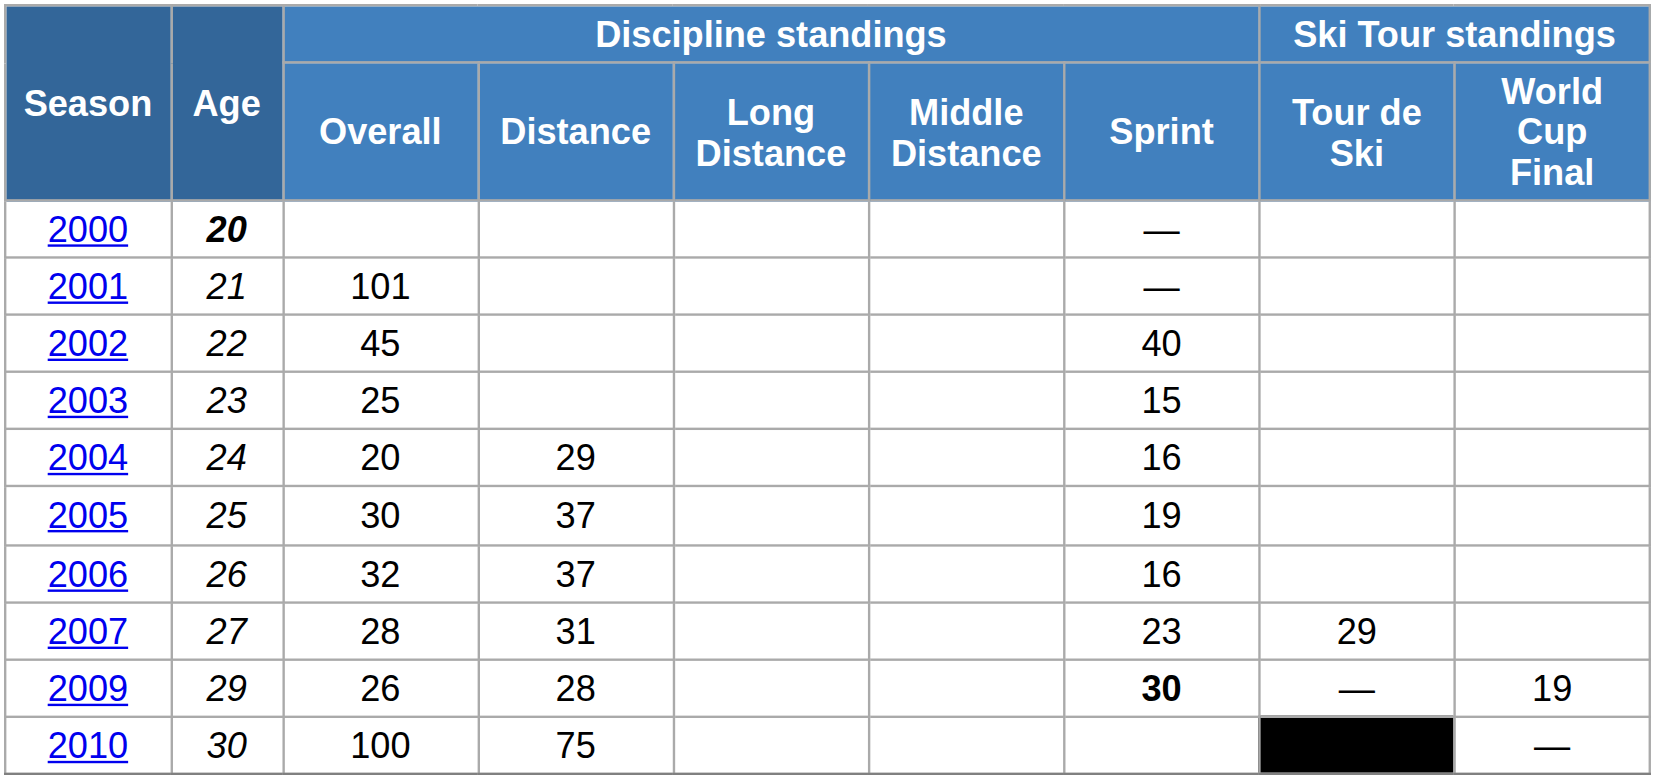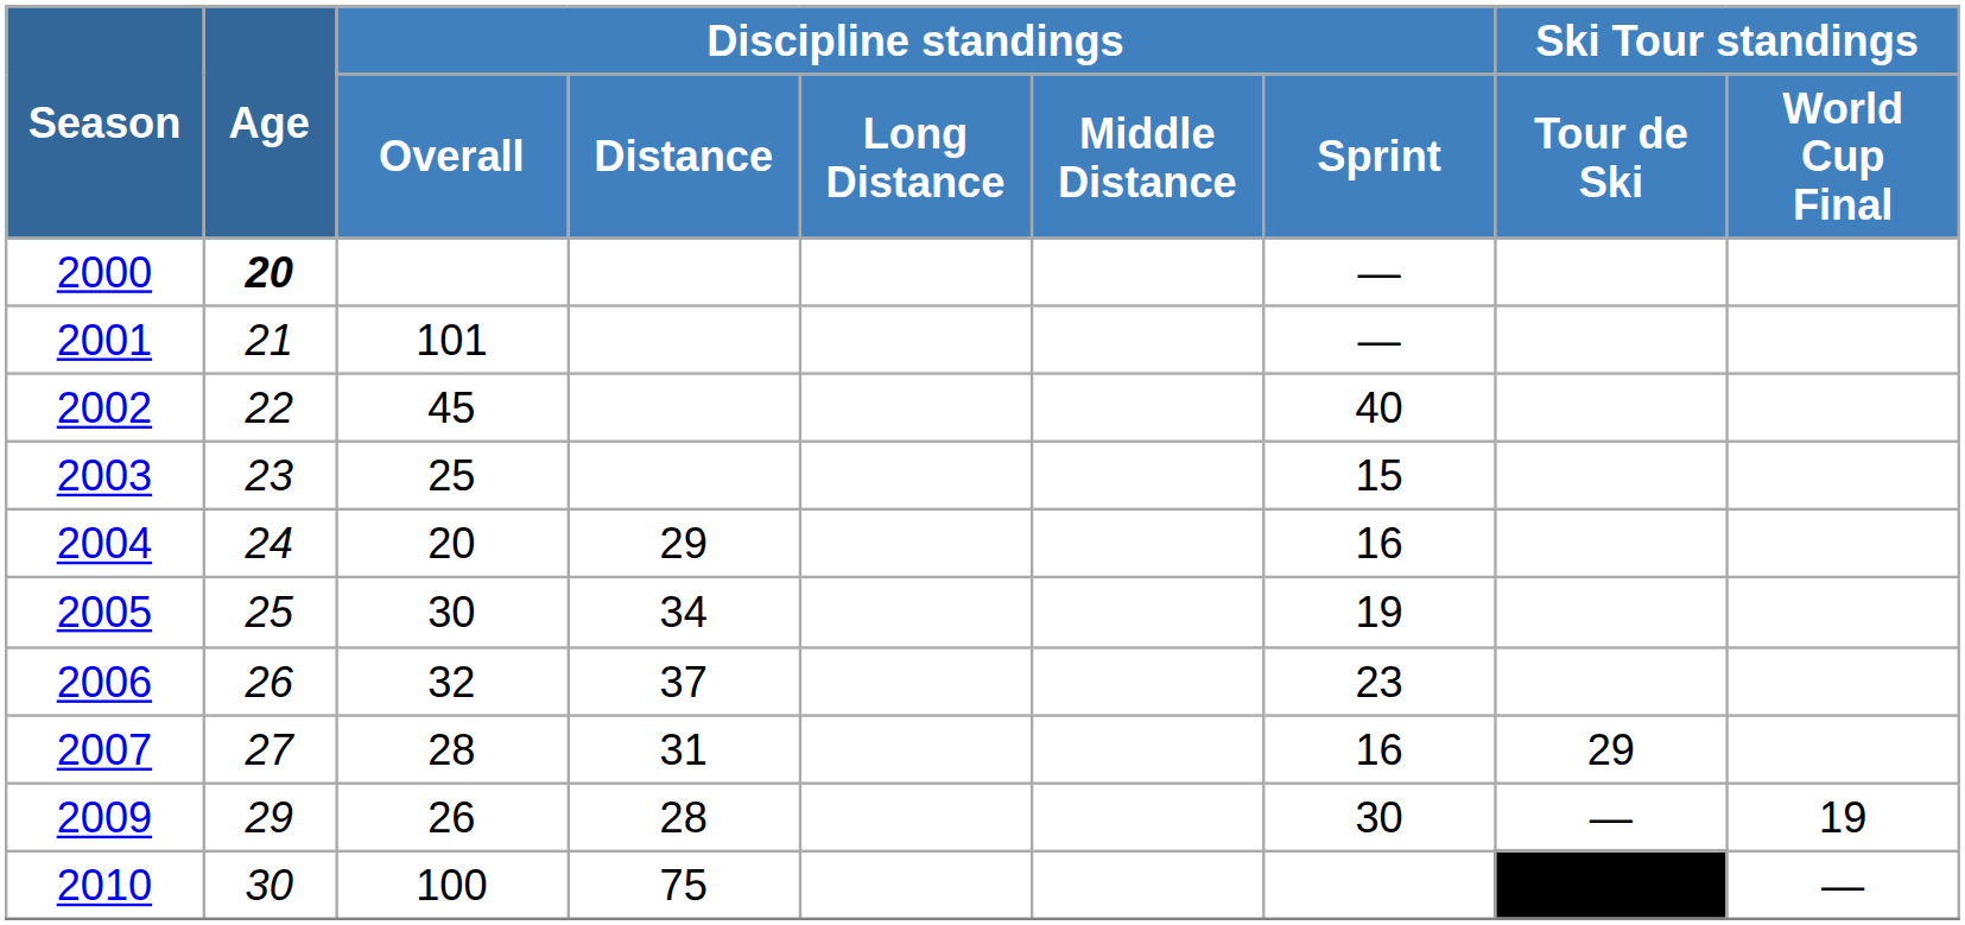 <table class="wikitable" style="font-size:95%; text-align:center; border:grey solid 1px; border-collapse:collapse; background:#ffffff;">
 <tr>
 <th style="background-color:#369; color:white; width:60px;" rowspan="2"> Season </th>
 <th style="background-color:#369; color:white; width:40px;" rowspan="2"> Age </th>
 <th style="background-color:#4180be; color:white;" colspan="5">Discipline standings</th>
 <th style="background-color:#4180be; color:white;" colspan="2">Ski Tour standings</th>
 </tr>
 <tr>
 <th style="background-color:#4180be; color:white; width:75px;">Overall</th>
 <th style="background-color:#4180be; color:white; width:75px;">Distance</th>
 <th style="background-color:#4180be; color:white; width:75px;">Long Distance</th>
 <th style="background-color:#4180be; color:white; width:75px;">Middle Distance</th>
 <th style="background-color:#4180be; color:white; width:75px;">Sprint</th>
 <th style="background-color:#4180be; color:white; width:75px;">Tour de<br>Ski</th>
 <th style="background-color:#4180be; color:white; width:75px;">World Cup<br>Final</th>
 </tr>
 <tr>
 <td><a href='#'>2000</a></td>
 <td><strong><em>20</em></strong></td>
 <td></td>
 <td></td>
 <td></td>
 <td></td>
 <td>—</td>
 <td></td>
 <td></td>
 </tr>
 <tr>
 <td><a href='#'>2001</a></td>
 <td><em>21</em></td>
 <td>101</td>
 <td></td>
 <td></td>
 <td></td>
 <td>—</td>
 <td></td>
 <td></td>
 </tr>
 <tr>
 <td><a href='#'>2002</a></td>
 <td><em>22</em></td>
 <td>45</td>
 <td></td>
 <td></td>
 <td></td>
 <td>40</td>
 <td></td>
 <td></td>
 </tr>
 <tr>
 <td><a href='#'>2003</a></td>
 <td><em>23</em></td>
 <td>25</td>
 <td></td>
 <td></td>
 <td></td>
 <td>15</td>
 <td></td>
 <td></td>
 </tr>
 <tr>
 <td><a href='#'>2004</a></td>
 <td><em>24</em></td>
 <td>20</td>
 <td>29</td>
 <td></td>
 <td></td>
 <td>16</td>
 <td></td>
 <td></td>
 </tr>
 <tr>
 <td><a href='#'>2005</a></td>
 <td><em>25</em></td>
 <td>30</td>
-<td>37</td>
+<td>34</td>
 <td></td>
 <td></td>
 <td>19</td>
 <td></td>
 <td></td>
 </tr>
 <tr>
 <td><a href='#'>2006</a></td>
 <td><em>26</em></td>
 <td>32</td>
 <td>37</td>
 <td></td>
 <td></td>
-<td>16</td>
+<td>23</td>
 <td></td>
 <td></td>
 </tr>
 <tr>
 <td><a href='#'>2007</a></td>
 <td><em>27</em></td>
 <td>28</td>
 <td>31</td>
 <td></td>
 <td></td>
-<td>23</td>
+<td>16</td>
 <td>29</td>
 <td></td>
 </tr>
 <tr>
 <td><a href='#'>2009</a></td>
 <td><em>29</em></td>
 <td>26</td>
 <td>28</td>
 <td></td>
 <td></td>
-<td><strong>30</strong></td>
+<td>30</td>
 <td>—</td>
 <td>19</td>
 </tr>
 <tr>
 <td><a href='#'>2010</a></td>
 <td><em>30</em></td>
 <td>100</td>
 <td>75</td>
 <td></td>
 <td></td>
 <td></td>
 <td style="background:#000000; color:white"></td>
 <td>—</td>
 </tr>
 <tr>
 </tr>
 </table>
